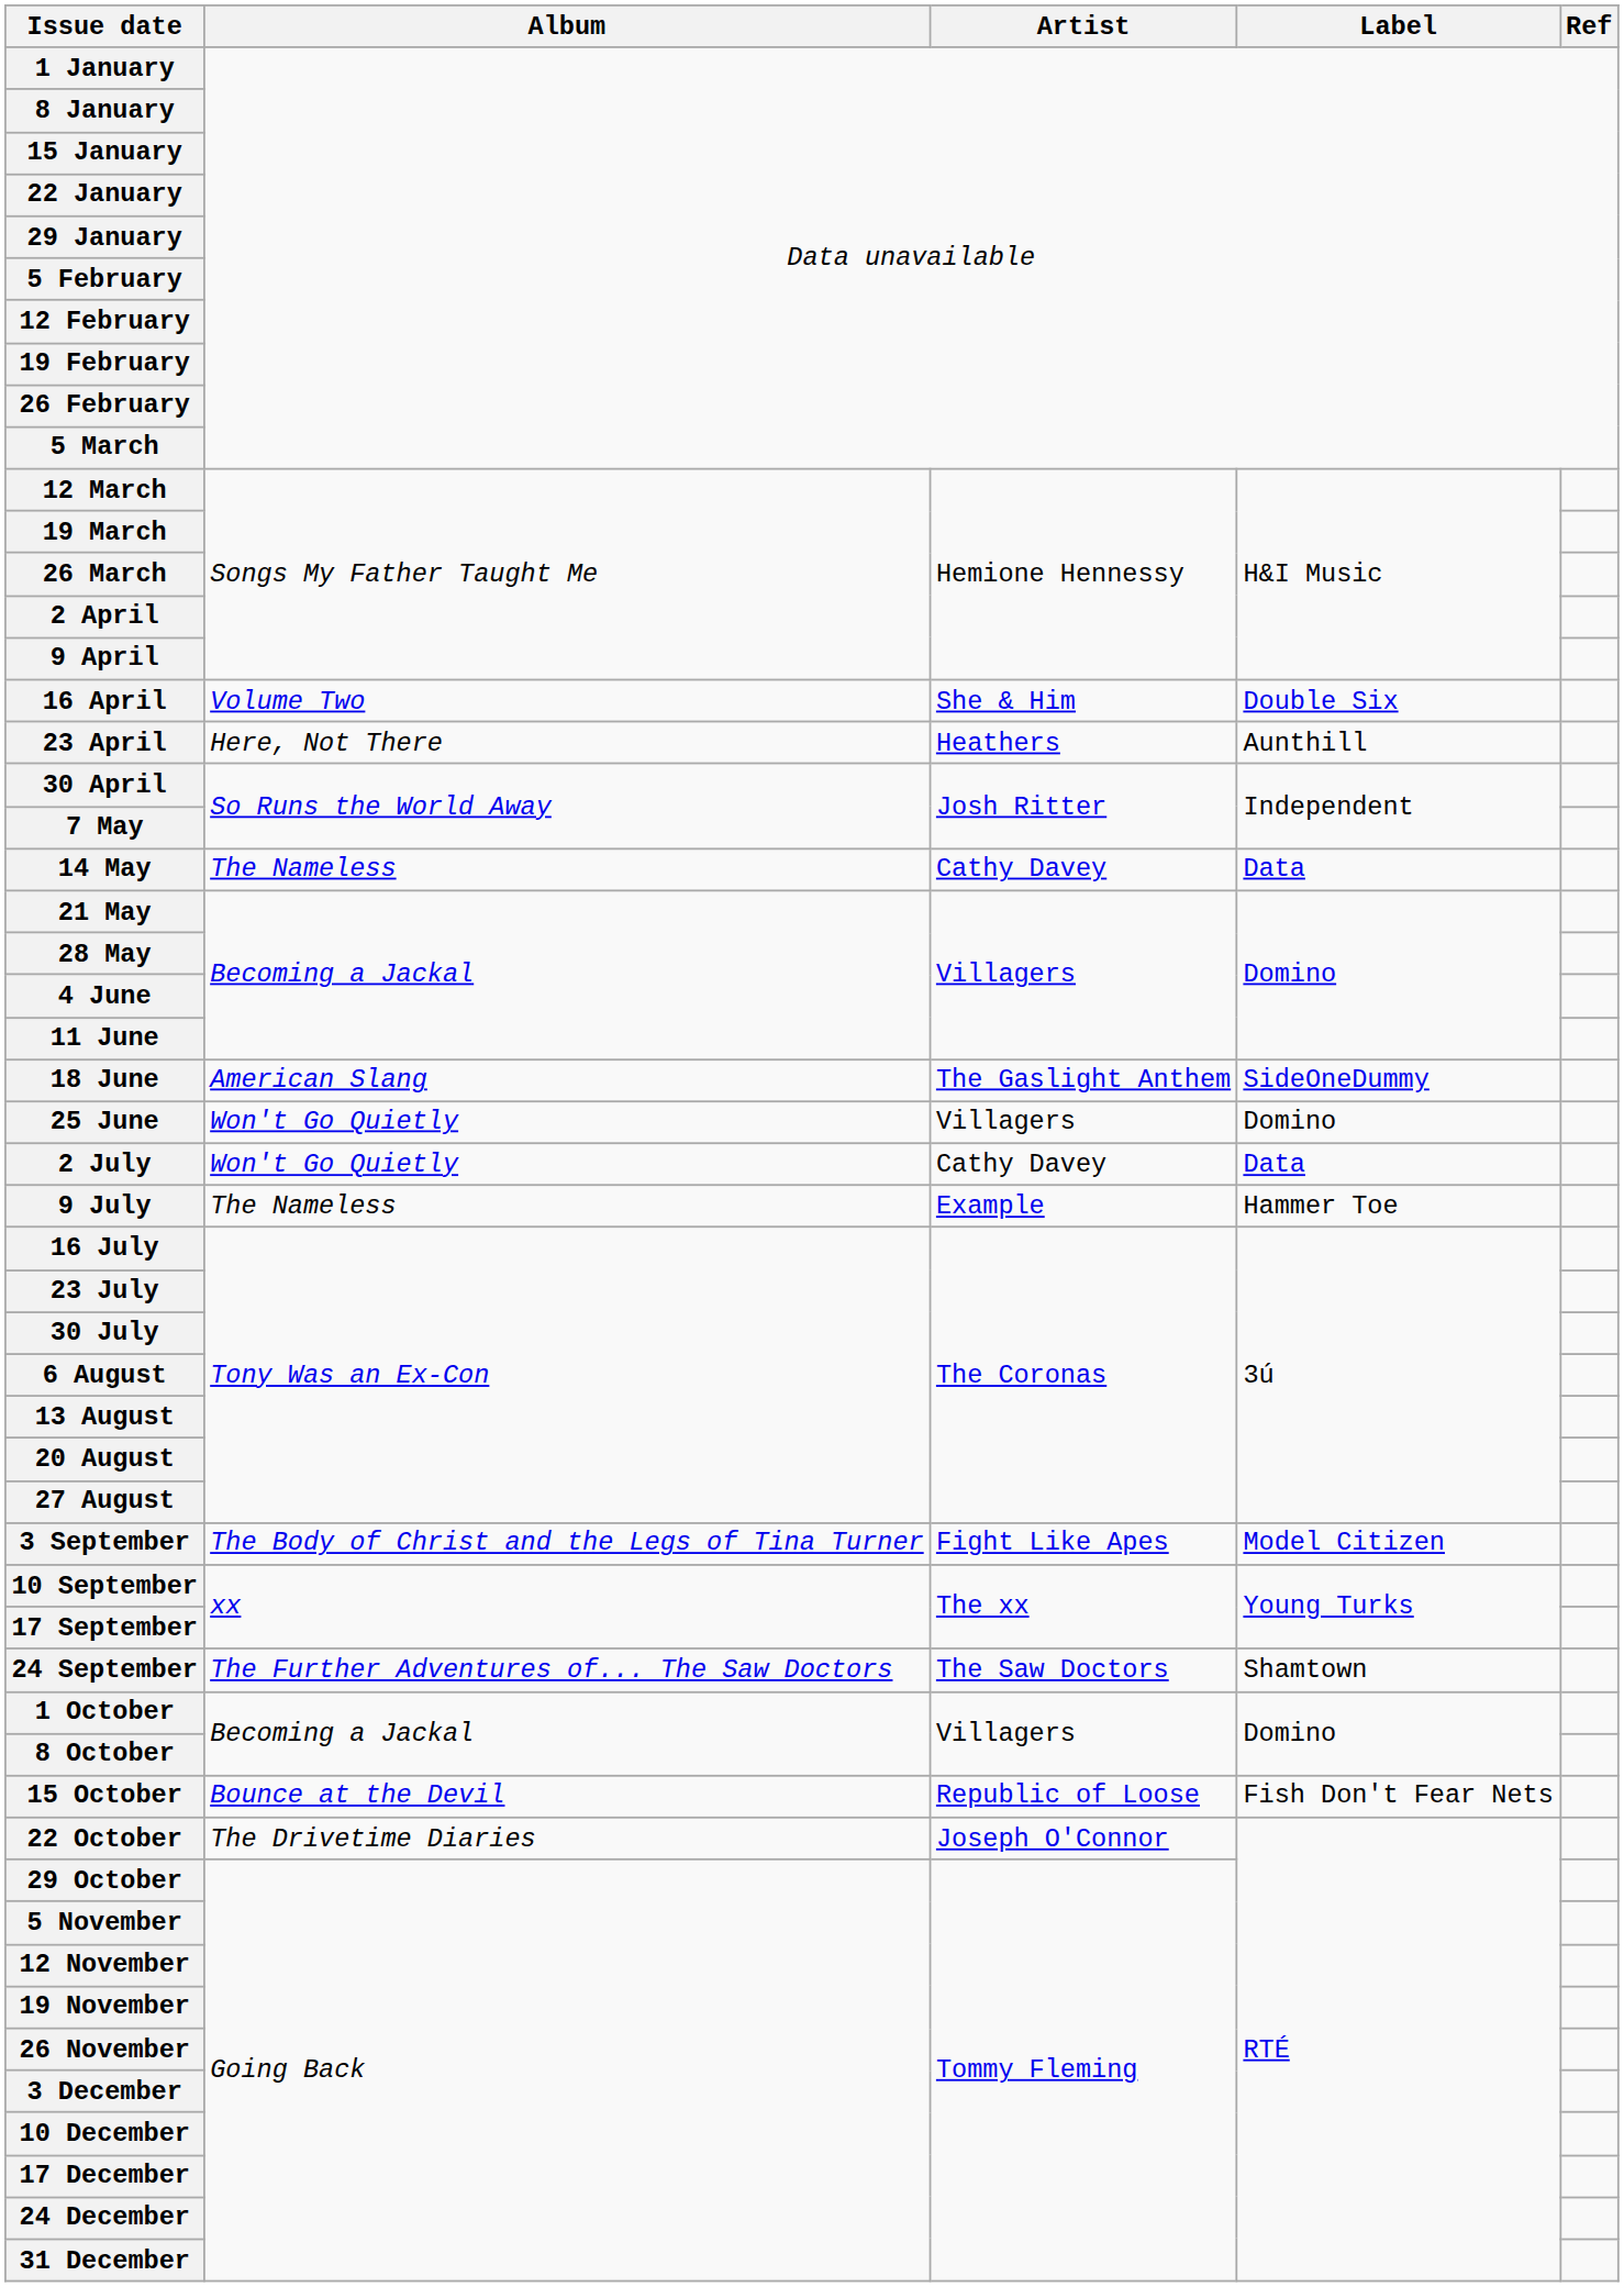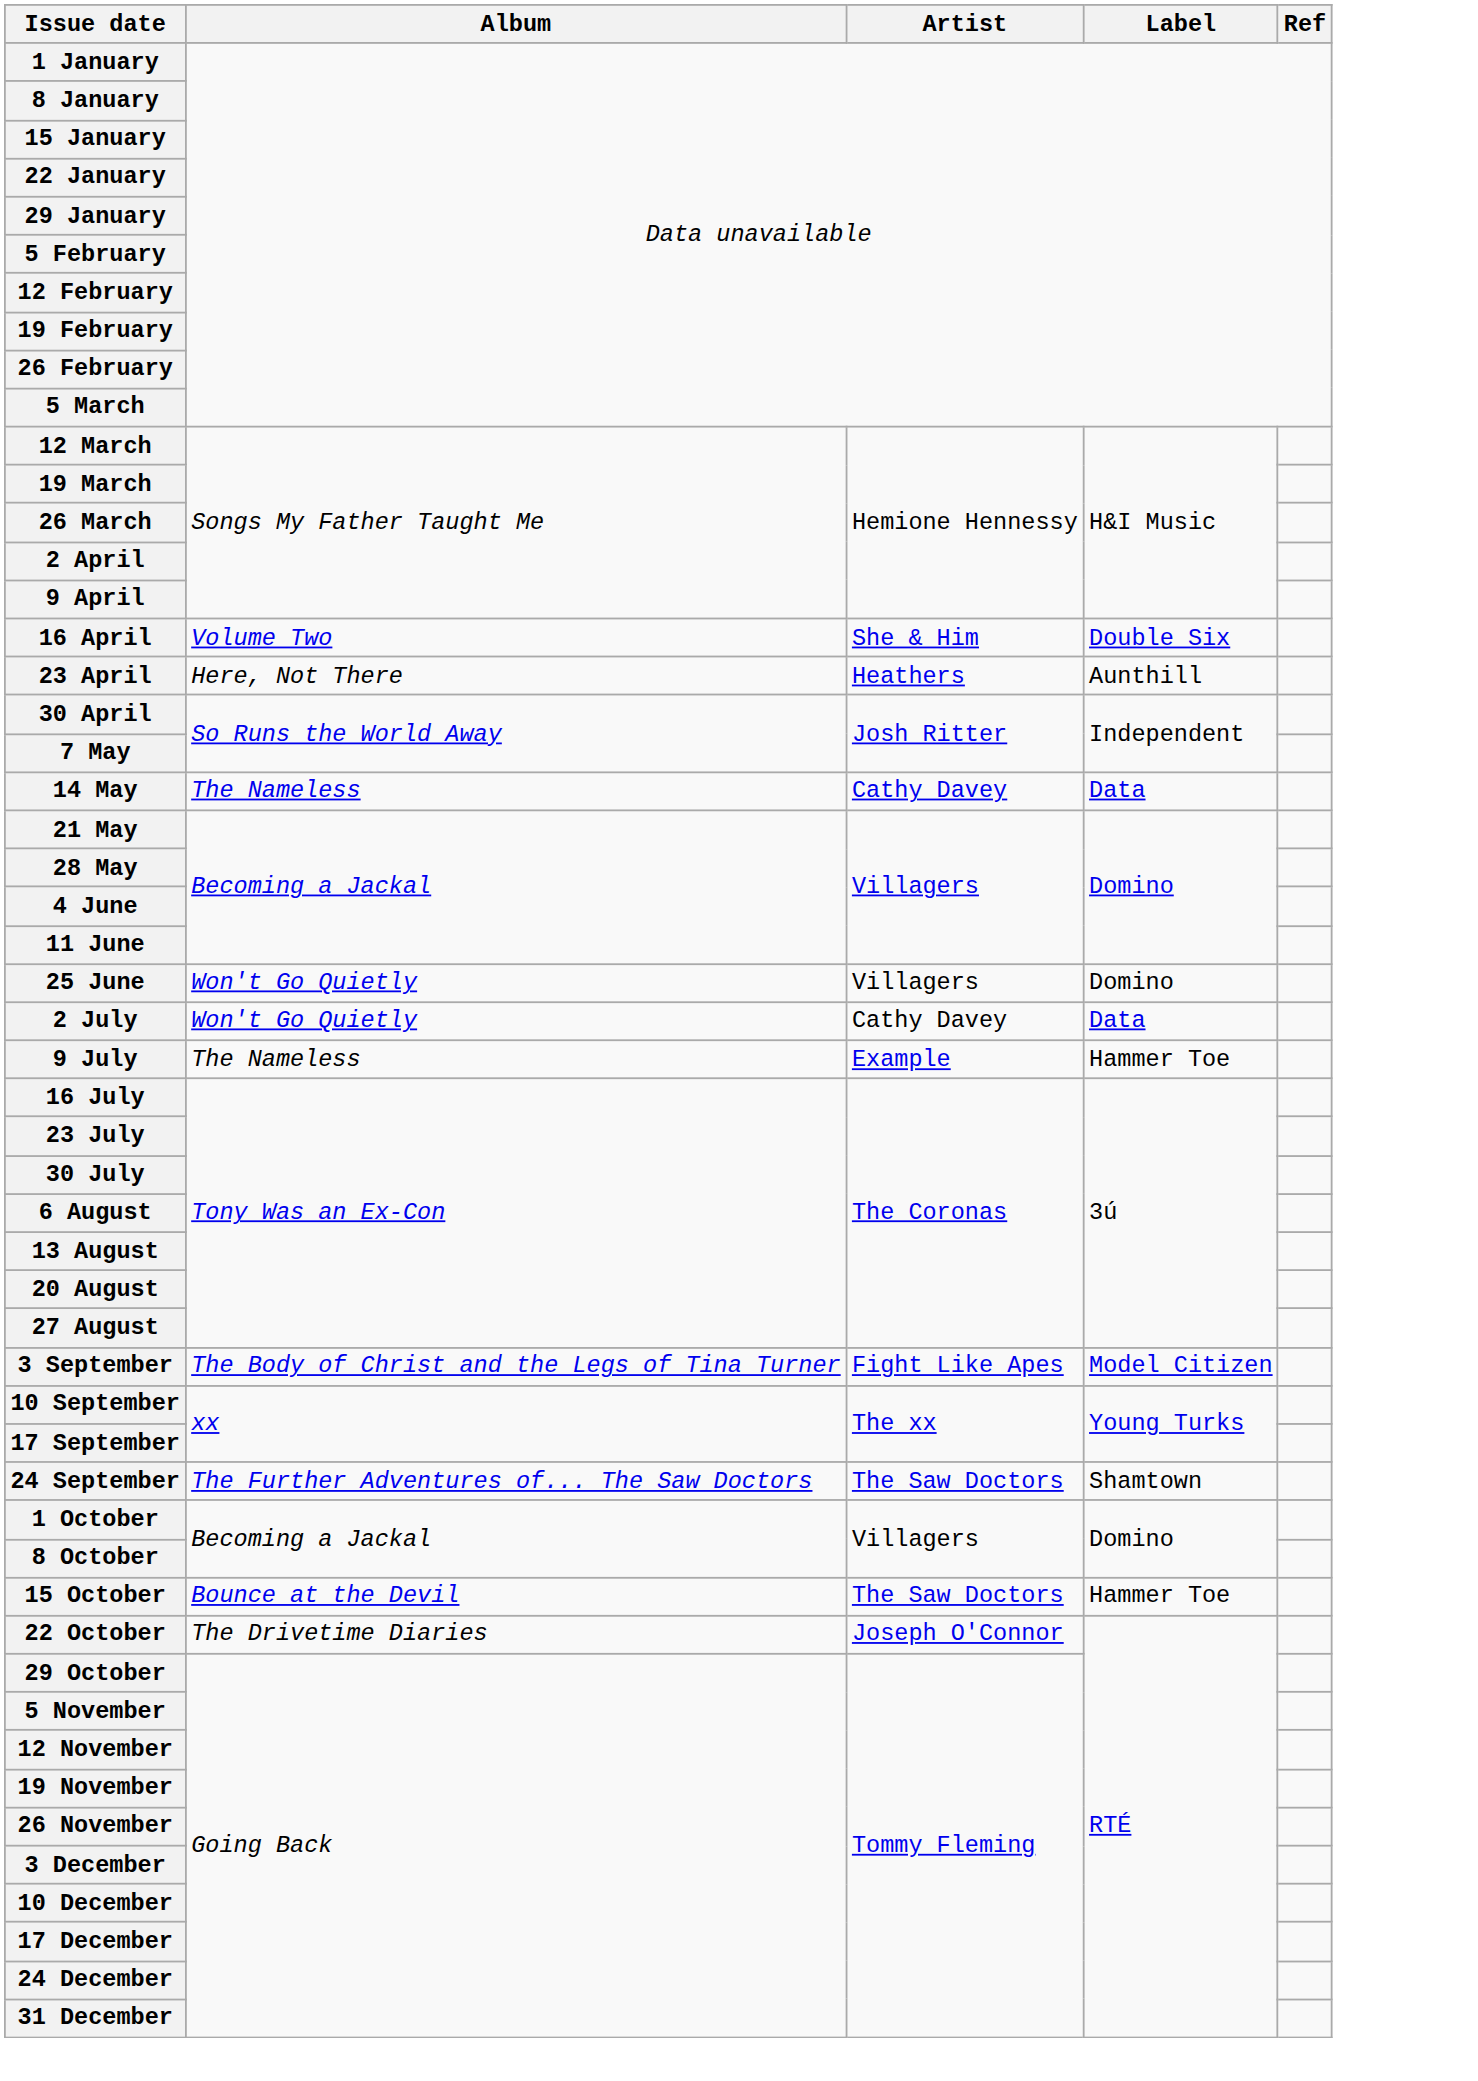 <table class="wikitable plainrowheaders" style="text-align:left">
 <tr>
 <th scope="col">Issue date</th>
 <th scope="col">Album</th>
 <th scope="col">Artist</th>
 <th scope="col">Label</th>
 <th scope="col">Ref</th>
 </tr>
 <tr>
 <th scope="row">1 January</th>
 <td style="text-align:center" rowspan="10" colspan="4"><em>Data unavailable</em></td>
 </tr>
 <tr>
 <th scope="row">8 January</th>
 </tr>
 <tr>
 <th scope="row">15 January</th>
 </tr>
 <tr>
 <th scope="row">22 January</th>
 </tr>
 <tr>
 <th scope="row">29 January</th>
 </tr>
 <tr>
 <th scope="row">5 February</th>
 </tr>
 <tr>
 <th scope="row">12 February</th>
 </tr>
 <tr>
 <th scope="row">19 February</th>
 </tr>
 <tr>
 <th scope="row">26 February</th>
 </tr>
 <tr>
 <th scope="row">5 March</th>
 </tr>
 <tr>
 <th scope="row">12 March</th>
 <td rowspan="5"><em>Songs My Father Taught Me</em></td>
 <td rowspan="5">Hemione Hennessy</td>
 <td rowspan="5">H&I Music</td>
 <td style="text-align:center"></td>
 </tr>
 <tr>
 <th scope="row">19 March</th>
 <td style="text-align:center"></td>
 </tr>
 <tr>
 <th scope="row">26 March</th>
 <td style="text-align:center"></td>
 </tr>
 <tr>
 <th scope="row">2 April</th>
 <td style="text-align:center"></td>
 </tr>
 <tr>
 <th scope="row">9 April</th>
 <td style="text-align:center"></td>
 </tr>
 <tr>
 <th scope="row">16 April</th>
 <td><em><a href='#'>Volume Two</a></em></td>
 <td><a href='#'>She & Him</a></td>
 <td><a href='#'>Double Six</a></td>
 <td style="text-align:center"></td>
 </tr>
 <tr>
 <th scope="row">23 April</th>
 <td><em>Here, Not There</em></td>
 <td><a href='#'>Heathers</a></td>
 <td>Aunthill</td>
 <td style="text-align:center"></td>
 </tr>
 <tr>
 <th scope="row">30 April</th>
 <td rowspan="2"><em><a href='#'>So Runs the World Away</a></em></td>
 <td rowspan="2"><a href='#'>Josh Ritter</a></td>
 <td rowspan="2">Independent</td>
 <td style="text-align:center"></td>
 </tr>
 <tr>
 <th scope="row">7 May</th>
 <td style="text-align:center"></td>
 </tr>
 <tr>
 <th scope="row">14 May</th>
 <td><em><a href='#'>The Nameless</a></em></td>
 <td><a href='#'>Cathy Davey</a></td>
 <td><a href='#'>Data</a></td>
 <td style="text-align:center"></td>
 </tr>
 <tr>
 <th scope="row">21 May</th>
 <td rowspan="4"><em><a href='#'>Becoming a Jackal</a></em></td>
 <td rowspan="4"><a href='#'>Villagers</a></td>
 <td rowspan="4"><a href='#'>Domino</a></td>
 <td style="text-align:center"></td>
 </tr>
 <tr>
 <th scope="row">28 May</th>
 <td style="text-align:center"></td>
 </tr>
 <tr>
 <th scope="row">4 June</th>
 <td style="text-align:center"></td>
 </tr>
 <tr>
 <th scope="row">11 June</th>
 <td style="text-align:center"></td>
 </tr>
 <tr>
-<th scope="row">18 June</th>
-<td><em><a href='#'>American Slang</a></em></td>
-<td><a href='#'>The Gaslight Anthem</a></td>
-<td><a href='#'>SideOneDummy</a></td>
-<td style="text-align:center"></td>
-</tr>
-<tr>
 <th scope="row">25 June</th>
 <td><em><a href='#'>Won't Go Quietly</a></em></td>
 <td>Villagers</td>
 <td>Domino</td>
 <td style="text-align:center"></td>
 </tr>
 <tr>
 <th scope="row">2 July</th>
 <td><em><a href='#'>Won't Go Quietly</a></em></td>
 <td>Cathy Davey</td>
 <td><a href='#'>Data</a></td>
 <td style="text-align:center"></td>
 </tr>
 <tr>
 <th scope="row">9 July</th>
 <td><em>The Nameless</em></td>
 <td><a href='#'>Example</a></td>
 <td>Hammer Toe</td>
 <td style="text-align:center"></td>
 </tr>
 <tr>
 <th scope="row">16 July</th>
 <td rowspan="7"><em><a href='#'>Tony Was an Ex-Con</a></em></td>
 <td rowspan="7"><a href='#'>The Coronas</a></td>
 <td rowspan="7">3ú</td>
 <td style="text-align:center"></td>
 </tr>
 <tr>
 <th scope="row">23 July</th>
 <td style="text-align:center"></td>
 </tr>
 <tr>
 <th scope="row">30 July</th>
 <td style="text-align:center"></td>
 </tr>
 <tr>
 <th scope="row">6 August</th>
 <td style="text-align:center"></td>
 </tr>
 <tr>
 <th scope="row">13 August</th>
 <td style="text-align:center"></td>
 </tr>
 <tr>
 <th scope="row">20 August</th>
 <td style="text-align:center"></td>
 </tr>
 <tr>
 <th scope="row">27 August</th>
 <td style="text-align:center"></td>
 </tr>
 <tr>
 <th scope="row">3 September</th>
 <td><em><a href='#'>The Body of Christ and the Legs of Tina Turner</a></em></td>
 <td><a href='#'>Fight Like Apes</a></td>
 <td><a href='#'>Model Citizen</a></td>
 <td style="text-align:center"></td>
 </tr>
 <tr>
 <th scope="row">10 September</th>
 <td rowspan="2"><em><a href='#'>xx</a></em></td>
 <td rowspan="2"><a href='#'>The xx</a></td>
 <td rowspan="2"><a href='#'>Young Turks</a></td>
 <td style="text-align:center"></td>
 </tr>
 <tr>
 <th scope="row">17 September</th>
 <td style="text-align:center"></td>
 </tr>
 <tr>
 <th scope="row">24 September</th>
 <td><em><a href='#'>The Further Adventures of... The Saw Doctors</a></em></td>
 <td><a href='#'>The Saw Doctors</a></td>
 <td>Shamtown</td>
 <td style="text-align:center"></td>
 </tr>
 <tr>
 <th scope="row">1 October</th>
 <td rowspan="2"><em>Becoming a Jackal</em></td>
 <td rowspan="2">Villagers</td>
 <td rowspan="2">Domino</td>
 <td style="text-align:center"></td>
 </tr>
 <tr>
 <th scope="row">8 October</th>
 <td style="text-align:center"></td>
 </tr>
 <tr>
 <th scope="row">15 October</th>
 <td><em><a href='#'>Bounce at the Devil</a></em></td>
-<td><a href='#'>Republic of Loose</a></td>
-<td>Fish Don't Fear Nets</td>
+<td><a href='#'>The Saw Doctors</a></td>
+<td>Hammer Toe</td>
 <td style="text-align:center"></td>
 </tr>
 <tr>
 <th scope="row">22 October</th>
 <td><em>The Drivetime Diaries</em></td>
 <td><a href='#'>Joseph O'Connor</a></td>
 <td rowspan="11"><a href='#'>RTÉ</a></td>
 <td style="text-align:center"></td>
 </tr>
 <tr>
 <th scope="row">29 October</th>
 <td rowspan="10"><em>Going Back</em></td>
 <td rowspan="10"><a href='#'>Tommy Fleming</a></td>
 <td style="text-align:center"></td>
 </tr>
 <tr>
 <th scope="row">5 November</th>
 <td style="text-align:center"></td>
 </tr>
 <tr>
 <th scope="row">12 November</th>
 <td style="text-align:center"></td>
 </tr>
 <tr>
 <th scope="row">19 November</th>
 <td style="text-align:center"></td>
 </tr>
 <tr>
 <th scope="row">26 November</th>
 <td style="text-align:center"></td>
 </tr>
 <tr>
 <th scope="row">3 December</th>
 <td style="text-align:center"></td>
 </tr>
 <tr>
 <th scope="row">10 December</th>
 <td style="text-align:center"></td>
 </tr>
 <tr>
 <th scope="row">17 December</th>
 <td style="text-align:center"></td>
 </tr>
 <tr>
 <th scope="row">24 December</th>
 <td style="text-align:center"></td>
 </tr>
 <tr>
 <th scope="row">31 December</th>
 <td style="text-align:center"></td>
 </tr>
 </table>
